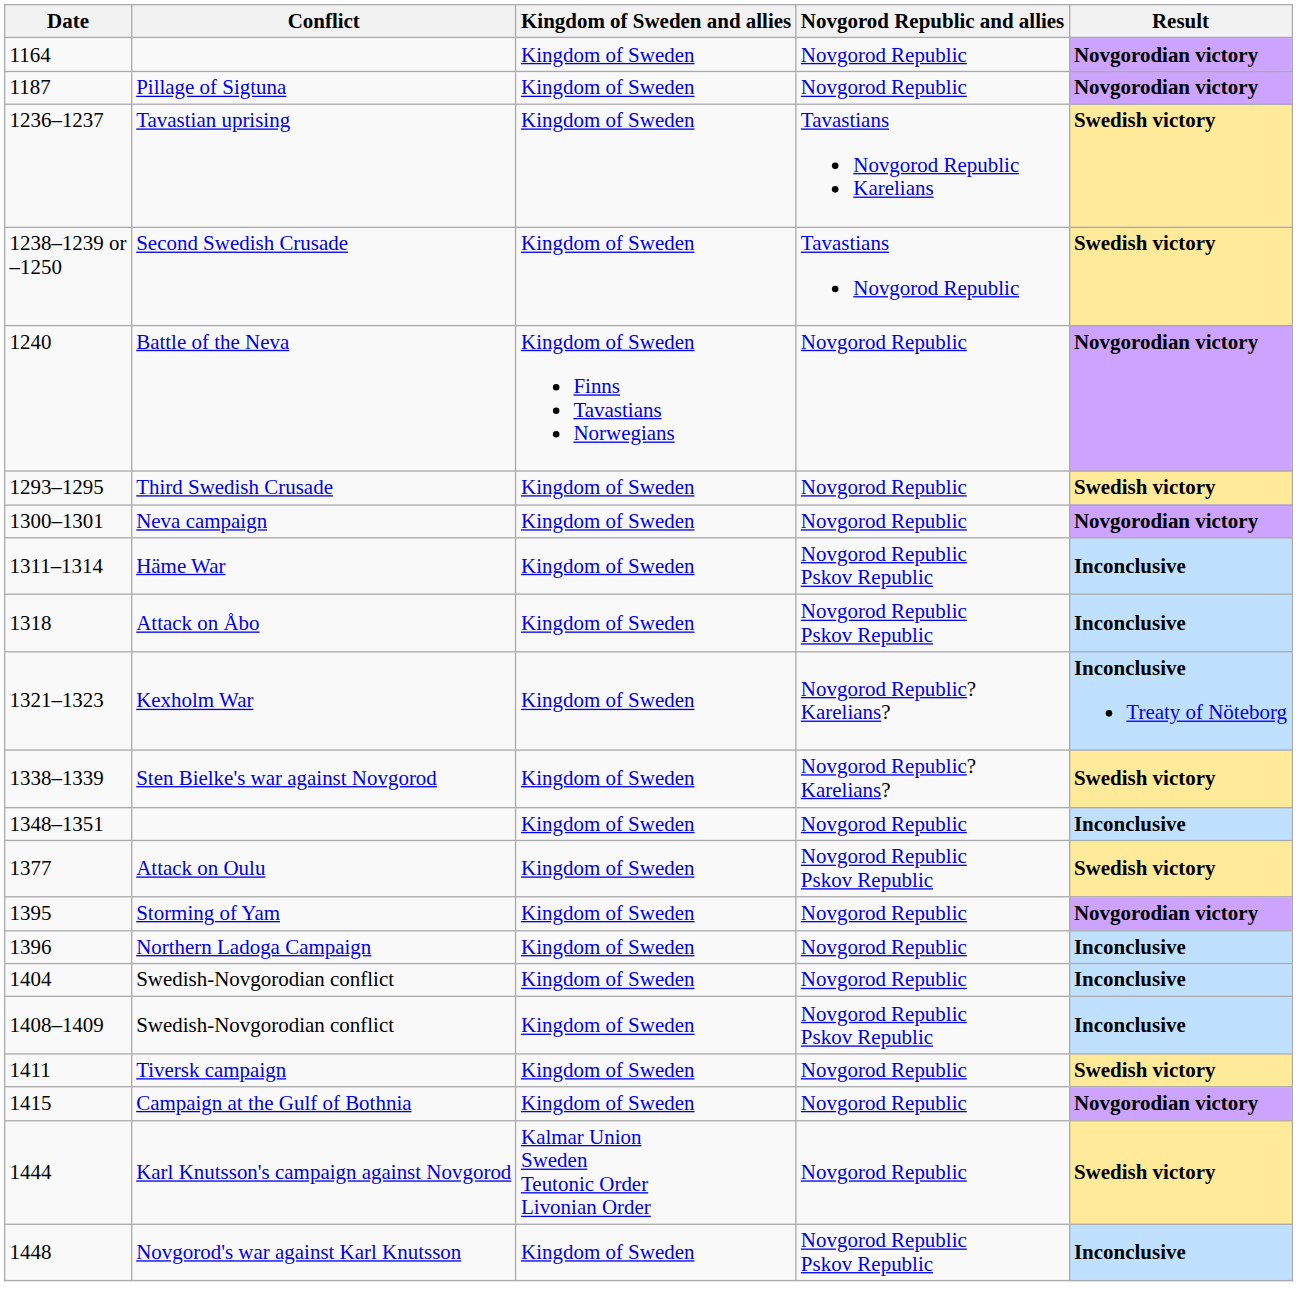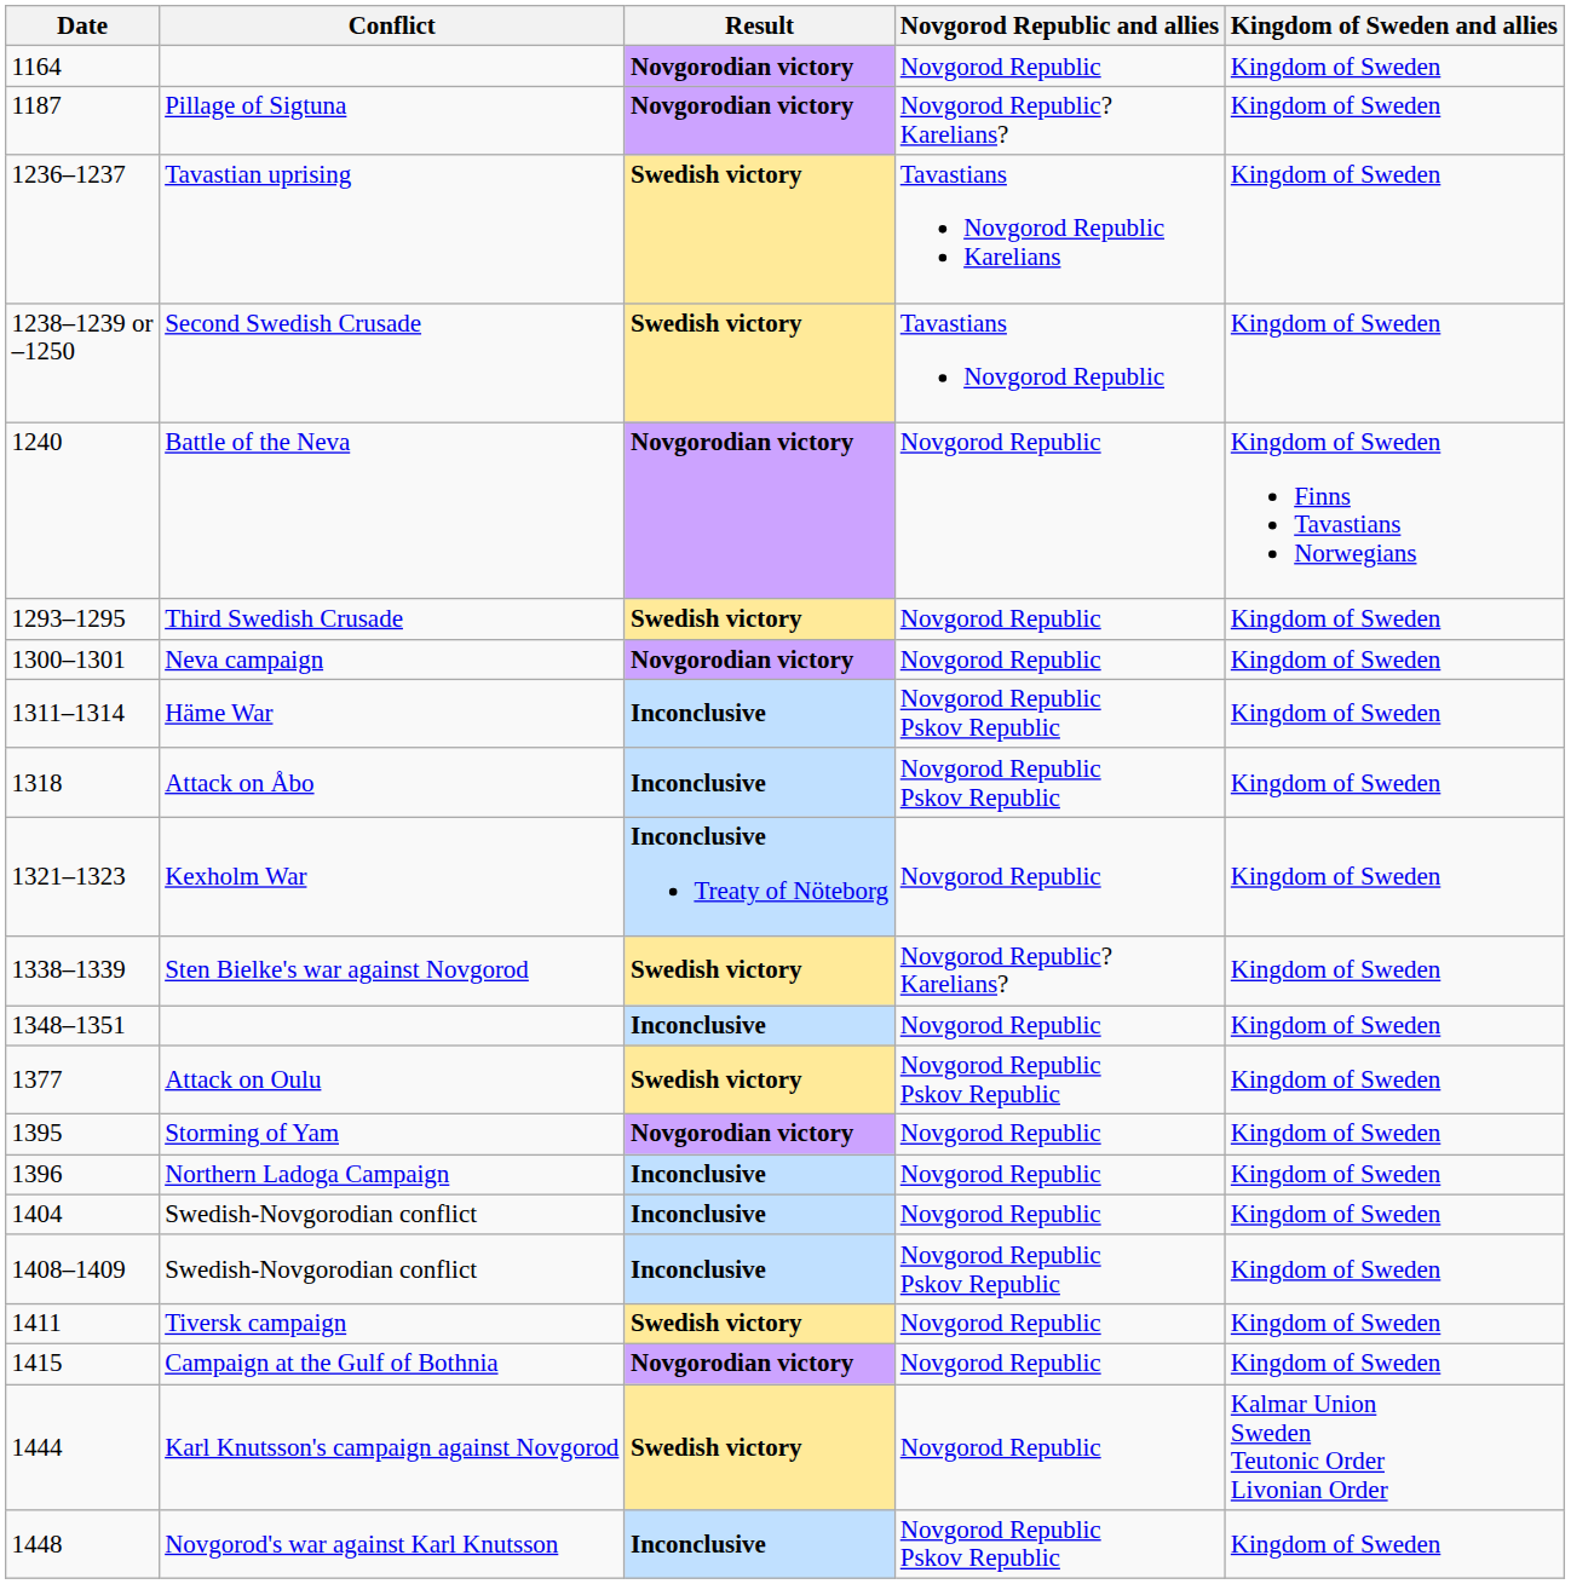 <table class="wikitable sortable">
 <tr>
 <th>Date</th>
 <th>Conflict</th>
+<th>Result</th>
+<th>Novgorod Republic and allies</th>
 <th>Kingdom of Sweden and allies</th>
-<th>Novgorod Republic and allies</th>
-<th>Result</th>
 </tr>
 <tr valign="top">
 <td>1164</td>
 <td></td>
+<td bgcolor="#cca3ff"><strong>Novgorodian victory</strong></td>
+<td> <a href='#'>Novgorod Republic</a></td>
 <td> <a href='#'>Kingdom of Sweden</a></td>
-<td> <a href='#'>Novgorod Republic</a></td>
-<td bgcolor="#cca3ff"><strong>Novgorodian victory</strong></td>
 </tr>
 <tr valign="top">
 <td>1187</td>
 <td><a href='#'>Pillage of Sigtuna</a></td>
+<td bgcolor="#cca3ff"><strong>Novgorodian victory</strong></td>
+<td> <a href='#'>Novgorod Republic</a>?<br><a href='#'>Karelians</a>?</td>
 <td> <a href='#'>Kingdom of Sweden</a></td>
-<td> <a href='#'>Novgorod Republic</a></td>
-<td bgcolor="#cca3ff"><strong>Novgorodian victory</strong></td>
 </tr>
 <tr valign="top">
 <td>1236–1237</td>
 <td><a href='#'>Tavastian uprising</a></td>
+<td bgcolor="#ffea99"><strong>Swedish victory</strong></td>
+<td><a href='#'>Tavastians</a><br><ul><li> <a href='#'>Novgorod Republic</a></li><li><a href='#'>Karelians</a></li></ul></td>
 <td> <a href='#'>Kingdom of Sweden</a></td>
-<td><a href='#'>Tavastians</a><br><ul><li> <a href='#'>Novgorod Republic</a></li><li><a href='#'>Karelians</a></li></ul></td>
-<td bgcolor="#ffea99"><strong>Swedish victory</strong></td>
 </tr>
 <tr valign="top">
 <td>1238–1239 or<br>–1250</td>
 <td><a href='#'>Second Swedish Crusade</a></td>
+<td bgcolor="#ffea99"><strong>Swedish victory</strong></td>
+<td><a href='#'>Tavastians</a><br><ul><li> <a href='#'>Novgorod Republic</a></li></ul></td>
 <td> <a href='#'>Kingdom of Sweden</a></td>
-<td><a href='#'>Tavastians</a><br><ul><li> <a href='#'>Novgorod Republic</a></li></ul></td>
-<td bgcolor="#ffea99"><strong>Swedish victory</strong></td>
 </tr>
 <tr valign="top">
 <td>1240</td>
 <td><a href='#'>Battle of the Neva</a></td>
+<td bgcolor="#cca3ff"><strong>Novgorodian victory</strong></td>
+<td> <a href='#'>Novgorod Republic</a></td>
 <td> <a href='#'>Kingdom of Sweden</a><br><ul><li><a href='#'>Finns</a></li><li><a href='#'>Tavastians</a></li><li><a href='#'>Norwegians</a></li></ul></td>
-<td> <a href='#'>Novgorod Republic</a></td>
-<td bgcolor="#cca3ff"><strong>Novgorodian victory</strong></td>
 </tr>
 <tr valign="top">
 <td>1293–1295</td>
 <td><a href='#'>Third Swedish Crusade</a></td>
+<td bgcolor="#ffea99"><strong>Swedish victory</strong></td>
+<td> <a href='#'>Novgorod Republic</a></td>
 <td> <a href='#'>Kingdom of Sweden</a></td>
-<td> <a href='#'>Novgorod Republic</a></td>
-<td bgcolor="#ffea99"><strong>Swedish victory</strong></td>
 </tr>
 <tr>
 <td>1300–1301</td>
 <td><a href='#'>Neva campaign</a></td>
+<td bgcolor="#cca3ff"><strong>Novgorodian victory</strong></td>
+<td> <a href='#'>Novgorod Republic</a></td>
 <td> <a href='#'>Kingdom of Sweden</a></td>
-<td> <a href='#'>Novgorod Republic</a></td>
-<td bgcolor="#cca3ff"><strong>Novgorodian victory</strong></td>
 </tr>
 <tr>
 <td>1311–1314</td>
 <td><a href='#'>Häme War</a></td>
+<td bgcolor="#C0E0FF"><strong>Inconclusive</strong></td>
+<td> <a href='#'>Novgorod Republic</a> <br>  <a href='#'>Pskov Republic</a></td>
 <td> <a href='#'>Kingdom of Sweden</a></td>
-<td> <a href='#'>Novgorod Republic</a> <br>  <a href='#'>Pskov Republic</a></td>
-<td bgcolor="#C0E0FF"><strong>Inconclusive</strong></td>
 </tr>
 <tr>
 <td>1318</td>
 <td><a href='#'>Attack on Åbo</a></td>
+<td bgcolor="#C0E0FF"><strong>Inconclusive</strong></td>
+<td> <a href='#'>Novgorod Republic</a> <br>  <a href='#'>Pskov Republic</a></td>
 <td> <a href='#'>Kingdom of Sweden</a></td>
-<td> <a href='#'>Novgorod Republic</a> <br>  <a href='#'>Pskov Republic</a></td>
-<td bgcolor="#C0E0FF"><strong>Inconclusive</strong></td>
 </tr>
 <tr>
 <td>1321–1323</td>
 <td><a href='#'>Kexholm War</a></td>
+<td bgcolor="#C0E0FF"><strong>Inconclusive</strong><br><ul><li><a href='#'>Treaty of Nöteborg</a></li></ul></td>
+<td> <a href='#'>Novgorod Republic</a></td>
 <td> <a href='#'>Kingdom of Sweden</a></td>
-<td> <a href='#'>Novgorod Republic</a>?<br><a href='#'>Karelians</a>?</td>
-<td bgcolor="#C0E0FF"><strong>Inconclusive</strong><br><ul><li><a href='#'>Treaty of Nöteborg</a></li></ul></td>
 </tr>
 <tr>
 <td>1338–1339</td>
 <td><a href='#'>Sten Bielke's war against Novgorod</a></td>
+<td bgcolor="#ffea99"><strong>Swedish victory</strong></td>
+<td> <a href='#'>Novgorod Republic</a>?<br><a href='#'>Karelians</a>?</td>
 <td> <a href='#'>Kingdom of Sweden</a></td>
-<td> <a href='#'>Novgorod Republic</a>?<br><a href='#'>Karelians</a>?</td>
-<td bgcolor="#ffea99"><strong>Swedish victory</strong></td>
 </tr>
 <tr>
 <td>1348–1351</td>
 <td></td>
+<td bgcolor="#C0E0FF"><strong>Inconclusive</strong></td>
+<td> <a href='#'>Novgorod Republic</a></td>
 <td> <a href='#'>Kingdom of Sweden</a></td>
-<td> <a href='#'>Novgorod Republic</a></td>
-<td bgcolor="#C0E0FF"><strong>Inconclusive</strong></td>
 </tr>
 <tr>
 <td>1377</td>
 <td><a href='#'>Attack on Oulu</a></td>
+<td bgcolor="#ffea99"><strong>Swedish victory</strong></td>
+<td> <a href='#'>Novgorod Republic</a> <br>  <a href='#'>Pskov Republic</a></td>
 <td> <a href='#'>Kingdom of Sweden</a></td>
-<td> <a href='#'>Novgorod Republic</a> <br>  <a href='#'>Pskov Republic</a></td>
-<td bgcolor="#ffea99"><strong>Swedish victory</strong></td>
 </tr>
 <tr>
 <td>1395</td>
 <td><a href='#'>Storming of Yam</a></td>
+<td bgcolor="#cca3ff"><strong>Novgorodian victory</strong></td>
+<td> <a href='#'>Novgorod Republic</a></td>
 <td> <a href='#'>Kingdom of Sweden</a></td>
-<td> <a href='#'>Novgorod Republic</a></td>
-<td bgcolor="#cca3ff"><strong>Novgorodian victory</strong></td>
 </tr>
 <tr>
 <td>1396</td>
 <td><a href='#'>Northern Ladoga Campaign</a> </td>
+<td bgcolor="#C0E0FF"><strong>Inconclusive</strong></td>
+<td> <a href='#'>Novgorod Republic</a></td>
 <td> <a href='#'>Kingdom of Sweden</a></td>
-<td> <a href='#'>Novgorod Republic</a></td>
-<td bgcolor="#C0E0FF"><strong>Inconclusive</strong></td>
 </tr>
 <tr>
 <td>1404</td>
 <td>Swedish-Novgorodian conflict</td>
+<td bgcolor="#C0E0FF"><strong>Inconclusive</strong></td>
+<td> <a href='#'>Novgorod Republic</a></td>
 <td> <a href='#'>Kingdom of Sweden</a></td>
-<td> <a href='#'>Novgorod Republic</a></td>
-<td bgcolor="#C0E0FF"><strong>Inconclusive</strong></td>
 </tr>
 <tr>
 <td>1408–1409</td>
 <td>Swedish-Novgorodian conflict</td>
+<td bgcolor="#C0E0FF"><strong>Inconclusive</strong></td>
+<td> <a href='#'>Novgorod Republic</a> <br>  <a href='#'>Pskov Republic</a></td>
 <td> <a href='#'>Kingdom of Sweden</a></td>
-<td> <a href='#'>Novgorod Republic</a> <br>  <a href='#'>Pskov Republic</a></td>
-<td bgcolor="#C0E0FF"><strong>Inconclusive</strong></td>
 </tr>
 <tr>
 <td>1411</td>
 <td><a href='#'>Tiversk campaign</a></td>
+<td bgcolor="#ffea99"><strong>Swedish victory</strong></td>
+<td> <a href='#'>Novgorod Republic</a></td>
 <td> <a href='#'>Kingdom of Sweden</a></td>
-<td> <a href='#'>Novgorod Republic</a></td>
-<td bgcolor="#ffea99"><strong>Swedish victory</strong></td>
 </tr>
 <tr>
 <td>1415</td>
 <td><a href='#'>Campaign at the Gulf of Bothnia</a></td>
+<td bgcolor="#cca3ff"><strong>Novgorodian victory</strong></td>
+<td> <a href='#'>Novgorod Republic</a></td>
 <td> <a href='#'>Kingdom of Sweden</a></td>
-<td> <a href='#'>Novgorod Republic</a></td>
-<td bgcolor="#cca3ff"><strong>Novgorodian victory</strong></td>
 </tr>
 <tr>
 <td>1444</td>
 <td><a href='#'>Karl Knutsson's campaign against Novgorod</a></td>
+<td bgcolor="#ffea99"><strong>Swedish victory</strong></td>
+<td> <a href='#'>Novgorod Republic</a></td>
 <td> <a href='#'>Kalmar Union</a> <br>  <a href='#'>Sweden</a> <br>  <a href='#'>Teutonic Order</a> <br>  <a href='#'>Livonian Order</a></td>
-<td> <a href='#'>Novgorod Republic</a></td>
-<td bgcolor="#ffea99"><strong>Swedish victory</strong></td>
 </tr>
 <tr>
 <td>1448</td>
 <td><a href='#'>Novgorod's war against Karl Knutsson</a></td>
+<td bgcolor="#C0E0FF"><strong>Inconclusive</strong></td>
+<td> <a href='#'>Novgorod Republic</a> <br>  <a href='#'>Pskov Republic</a></td>
 <td> <a href='#'>Kingdom of Sweden</a></td>
-<td> <a href='#'>Novgorod Republic</a> <br>  <a href='#'>Pskov Republic</a></td>
-<td bgcolor="#C0E0FF"><strong>Inconclusive</strong></td>
 </tr>
 </table>
